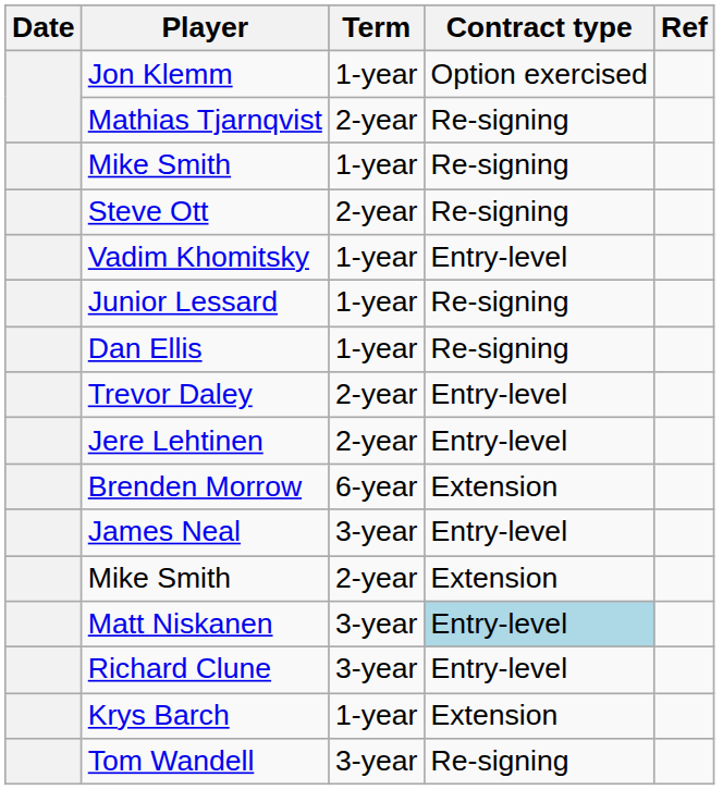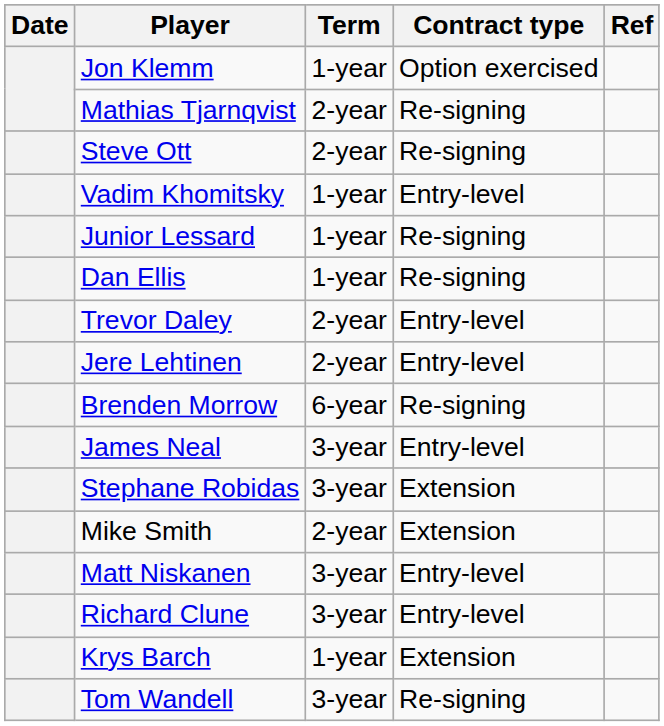 <table class="wikitable plainrowheaders">
 <tr style="background:#ddd; text-align:center;">
 <th>Date</th>
 <th>Player</th>
 <th>Term</th>
 <th>Contract type</th>
 <th>Ref</th>
 </tr>
 <tr>
 <th scope="row" rowspan=2></th>
 <td><a href='#'>Jon Klemm</a></td>
 <td>1-year</td>
 <td>Option exercised</td>
 <td></td>
 </tr>
 <tr>
 <td><a href='#'>Mathias Tjarnqvist</a></td>
 <td>2-year</td>
-<td>Re-signing</td>
-<td></td>
-</tr>
-<tr>
-<th scope="row"></th>
-<td><a href='#'>Mike Smith</a></td>
-<td>1-year</td>
 <td>Re-signing</td>
 <td></td>
 </tr>
 <tr>
 <th scope="row"></th>
 <td><a href='#'>Steve Ott</a></td>
 <td>2-year</td>
 <td>Re-signing</td>
 <td></td>
 </tr>
 <tr>
 <th scope="row"></th>
 <td><a href='#'>Vadim Khomitsky</a></td>
 <td>1-year</td>
 <td>Entry-level</td>
 <td></td>
 </tr>
 <tr>
 <th scope="row"></th>
 <td><a href='#'>Junior Lessard</a></td>
 <td>1-year</td>
 <td>Re-signing</td>
 <td></td>
 </tr>
 <tr>
 <th scope="row"></th>
 <td><a href='#'>Dan Ellis</a></td>
 <td>1-year</td>
 <td>Re-signing</td>
 <td></td>
 </tr>
 <tr>
 <th scope="row"></th>
 <td><a href='#'>Trevor Daley</a></td>
 <td>2-year</td>
 <td>Entry-level</td>
 <td></td>
 </tr>
 <tr>
 <th scope="row"></th>
 <td><a href='#'>Jere Lehtinen</a></td>
 <td>2-year</td>
 <td>Entry-level</td>
 <td></td>
 </tr>
 <tr>
 <th scope="row"></th>
 <td><a href='#'>Brenden Morrow</a></td>
 <td>6-year</td>
-<td>Extension</td>
+<td>Re-signing</td>
 <td></td>
 </tr>
 <tr>
 <th scope="row"></th>
 <td><a href='#'>James Neal</a></td>
 <td>3-year</td>
 <td>Entry-level</td>
+<td></td>
+</tr>
+<tr>
+<th scope="row"></th>
+<td><a href='#'>Stephane Robidas</a></td>
+<td>3-year</td>
+<td>Extension</td>
 <td></td>
 </tr>
 <tr>
 <th scope="row"></th>
 <td>Mike Smith</td>
 <td>2-year</td>
 <td>Extension</td>
 <td></td>
 </tr>
 <tr>
 <th scope="row"></th>
 <td><a href='#'>Matt Niskanen</a></td>
 <td>3-year</td>
-<td style="background: lightblue;">Entry-level</td>
+<td>Entry-level</td>
 <td></td>
 </tr>
 <tr>
 <th scope="row"></th>
 <td><a href='#'>Richard Clune</a></td>
 <td>3-year</td>
 <td>Entry-level</td>
 <td></td>
 </tr>
 <tr>
 <th scope="row"></th>
 <td><a href='#'>Krys Barch</a></td>
 <td>1-year</td>
 <td>Extension</td>
 <td></td>
 </tr>
 <tr>
 <th scope="row"></th>
 <td><a href='#'>Tom Wandell</a></td>
 <td>3-year</td>
 <td>Re-signing</td>
 <td></td>
 </tr>
 </table>
